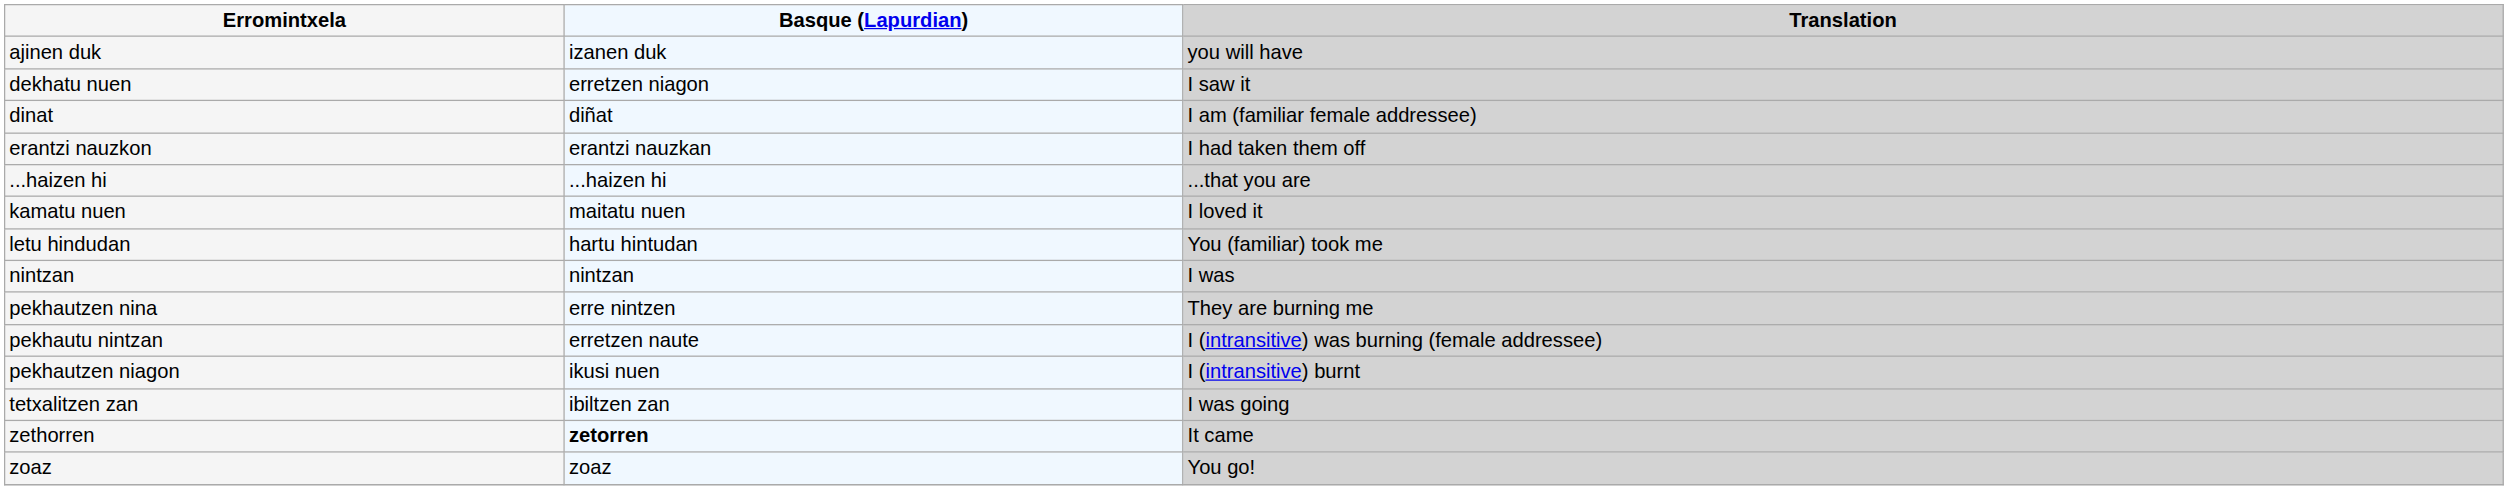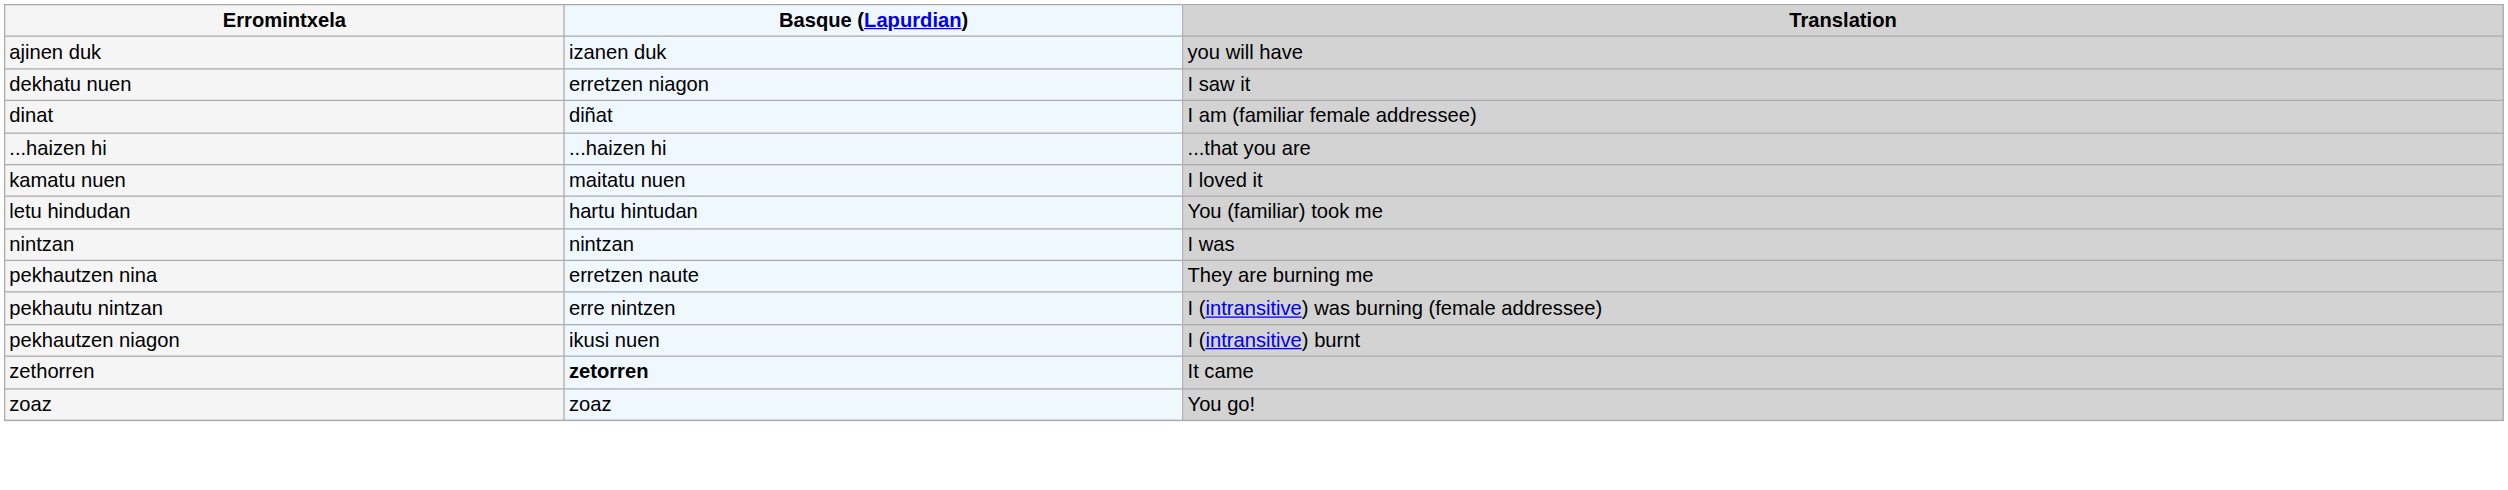 <table class="wikitable" style="width:100%; font-size: 100%">
 <tr>
 <th style="background-color: whitesmoke"><strong>Erromintxela</strong></th>
 <th style="background-color: aliceblue"><strong>Basque (<a href='#'>Lapurdian</a>)</strong></th>
 <th style="background-color: lightgrey"><strong>Translation</strong></th>
 </tr>
 <tr>
 <td style="background-color: whitesmoke">ajinen duk</td>
 <td style="background-color: aliceblue">izanen duk</td>
 <td style="background-color: lightgrey">you will have</td>
 </tr>
 <tr>
 <td style="background-color: whitesmoke">dekhatu nuen</td>
 <td style="background-color: aliceblue">erretzen niagon</td>
 <td style="background-color: lightgrey">I saw it</td>
 </tr>
 <tr>
 <td style="background-color: whitesmoke">dinat</td>
 <td style="background-color: aliceblue">diñat</td>
 <td style="background-color: lightgrey">I am (familiar female addressee)</td>
-</tr>
-<tr>
-<td style="background-color: whitesmoke">erantzi nauzkon</td>
-<td style="background-color: aliceblue">erantzi nauzkan</td>
-<td style="background-color: lightgrey">I had taken them off</td>
 </tr>
 <tr>
 <td style="background-color: whitesmoke">...haizen hi</td>
 <td style="background-color: aliceblue">...haizen hi</td>
 <td style="background-color: lightgrey">...that you are</td>
 </tr>
 <tr>
 <td style="background-color: whitesmoke">kamatu nuen</td>
 <td style="background-color: aliceblue">maitatu nuen</td>
 <td style="background-color: lightgrey">I loved it</td>
 </tr>
 <tr>
 <td style="background-color: whitesmoke">letu hindudan</td>
 <td style="background-color: aliceblue">hartu hintudan</td>
 <td style="background-color: lightgrey">You (familiar) took me</td>
 </tr>
 <tr>
 <td style="background-color: whitesmoke">nintzan</td>
 <td style="background-color: aliceblue">nintzan</td>
 <td style="background-color: lightgrey">I was</td>
 </tr>
 <tr>
 <td style="background-color: whitesmoke">pekhautzen nina</td>
-<td style="background-color: aliceblue">erre nintzen</td>
+<td style="background-color: aliceblue">erretzen naute</td>
 <td style="background-color: lightgrey">They are burning me</td>
 </tr>
 <tr>
 <td style="background-color: whitesmoke">pekhautu nintzan</td>
-<td style="background-color: aliceblue">erretzen naute</td>
+<td style="background-color: aliceblue">erre nintzen</td>
 <td style="background-color: lightgrey">I (<a href='#'>intransitive</a>) was burning (female addressee)</td>
 </tr>
 <tr>
 <td style="background-color: whitesmoke">pekhautzen niagon</td>
 <td style="background-color: aliceblue">ikusi nuen</td>
 <td style="background-color: lightgrey">I (<a href='#'>intransitive</a>) burnt</td>
-</tr>
-<tr>
-<td style="background-color: whitesmoke">tetxalitzen zan</td>
-<td style="background-color: aliceblue">ibiltzen zan</td>
-<td style="background-color: lightgrey">I was going</td>
 </tr>
 <tr>
 <td style="background-color: whitesmoke">zethorren</td>
 <td style="background-color: aliceblue"><strong>zetorren</strong></td>
 <td style="background-color: lightgrey">It came</td>
 </tr>
 <tr>
 <td style="background-color: whitesmoke">zoaz</td>
 <td style="background-color: aliceblue">zoaz</td>
 <td style="background-color: lightgrey">You go!</td>
 </tr>
 <tr>
 </tr>
 </table>
